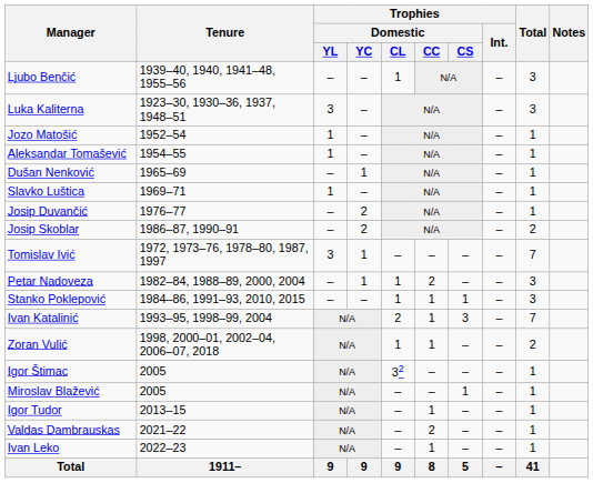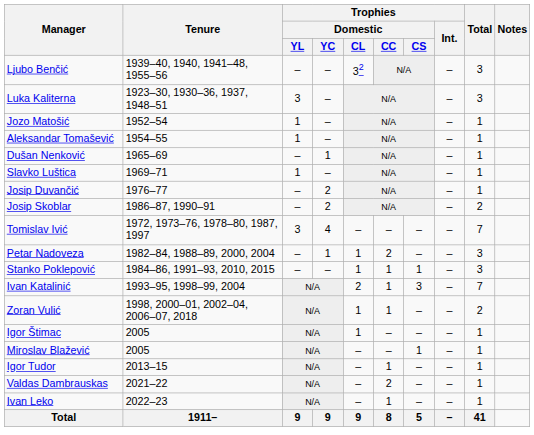 <table class="wikitable plainrowheaders sortable" style="text-align: center;">
 <tr>
 <th rowspan="3" width=170>Manager</th>
 <th rowspan="3" width=230>Tenure</th>
 <th colspan="6">Trophies</th>
 <th rowspan="3" width=38>Total</th>
 <th rowspan="3" colspan="1" width=38>Notes</th>
 </tr>
 <tr>
 <th colspan="5">Domestic</th>
 <th colspan="1" rowspan="2" width=38>Int.</th>
 </tr>
 <tr>
 <th width=38><a href='#'>YL</a></th>
 <th width=38><a href='#'>YC</a></th>
 <th width=38><a href='#'>CL</a></th>
 <th width=38><a href='#'>CC</a></th>
 <th width=38><a href='#'>CS</a></th>
 </tr>
 <tr>
 <td style="text-align:left;"> <a href='#'>Ljubo Benčić</a></td>
 <td style="text-align:left;">1939–40, 1940, 1941–48, 1955–56</td>
 <td>–</td>
 <td>–</td>
-<td>1</td>
+<td>3<a href='#'><sup>2</sup></a></td>
 <td colspan=2 bgcolor=#EEEEEE><small>N/A</small></td>
 <td>–</td>
 <td>3</td>
 </tr>
 <tr>
 <td style="text-align:left;"> <a href='#'>Luka Kaliterna</a></td>
 <td style="text-align:left;">1923–30, 1930–36, 1937, 1948–51</td>
 <td>3</td>
 <td>–</td>
 <td colspan=3 bgcolor=#EEEEEE><small>N/A</small></td>
 <td>–</td>
 <td>3</td>
 <td></td>
 </tr>
 <tr>
 <td style="text-align:left;"> <a href='#'>Jozo Matošić</a></td>
 <td style="text-align:left;">1952–54</td>
 <td>1</td>
 <td>–</td>
 <td colspan=3 bgcolor=#EEEEEE><small>N/A</small></td>
 <td>–</td>
 <td>1</td>
 <td></td>
 </tr>
 <tr>
 <td style="text-align:left;"> <a href='#'>Aleksandar Tomašević</a></td>
 <td style="text-align:left;">1954–55</td>
 <td>1</td>
 <td>–</td>
 <td colspan=3 bgcolor=#EEEEEE><small>N/A</small></td>
 <td>–</td>
 <td>1</td>
 <td></td>
 </tr>
 <tr>
 <td style="text-align:left;"> <a href='#'>Dušan Nenković</a></td>
 <td style="text-align:left;">1965–69</td>
 <td>–</td>
 <td>1</td>
 <td colspan=3 bgcolor=#EEEEEE><small>N/A</small></td>
 <td>–</td>
 <td>1</td>
 <td></td>
 </tr>
 <tr>
 <td style="text-align:left;"> <a href='#'>Slavko Luštica</a></td>
 <td style="text-align:left;">1969–71</td>
 <td>1</td>
 <td>–</td>
 <td colspan=3 bgcolor=#EEEEEE><small>N/A</small></td>
 <td>–</td>
 <td>1</td>
 <td></td>
 </tr>
 <tr>
 <td style="text-align:left;"> <a href='#'>Josip Duvančić</a></td>
 <td style="text-align:left;">1976–77</td>
 <td>–</td>
 <td>2</td>
 <td colspan=3 bgcolor=#EEEEEE><small>N/A</small></td>
 <td>–</td>
 <td>1</td>
 <td></td>
 </tr>
 <tr>
 <td style="text-align:left;"> <a href='#'>Josip Skoblar</a></td>
 <td style="text-align:left;">1986–87, 1990–91</td>
 <td>–</td>
 <td>2</td>
 <td colspan=3 bgcolor=#EEEEEE><small>N/A</small></td>
 <td>–</td>
 <td>2</td>
 <td></td>
 </tr>
 <tr>
 <td style="text-align:left;">  <a href='#'>Tomislav Ivić</a></td>
 <td style="text-align:left;">1972, 1973–76, 1978–80, 1987, 1997</td>
 <td>3</td>
-<td>1</td>
+<td>4</td>
 <td>–</td>
 <td>–</td>
 <td>–</td>
 <td>–</td>
 <td>7</td>
 <td></td>
 </tr>
 <tr>
 <td style="text-align:left;">  <a href='#'>Petar Nadoveza</a></td>
 <td style="text-align:left;">1982–84, 1988–89, 2000, 2004</td>
 <td>–</td>
 <td>1</td>
 <td>1</td>
 <td>2</td>
 <td>–</td>
 <td>–</td>
 <td>3</td>
 <td></td>
 </tr>
 <tr>
 <td style="text-align:left;">  <a href='#'>Stanko Poklepović</a></td>
 <td style="text-align:left;">1984–86, 1991–93, 2010, 2015</td>
 <td>–</td>
 <td>–</td>
 <td>1</td>
 <td>1</td>
 <td>1</td>
 <td>–</td>
 <td>3</td>
 <td></td>
 </tr>
 <tr>
 <td style="text-align:left;"> <a href='#'>Ivan Katalinić</a></td>
 <td style="text-align:left;">1993–95, 1998–99, 2004</td>
 <td colspan=2 bgcolor=#EEEEEE><small>N/A</small></td>
 <td>2</td>
 <td>1</td>
 <td>3</td>
 <td>–</td>
 <td>7</td>
 <td></td>
 </tr>
 <tr>
 <td style="text-align:left;"> <a href='#'>Zoran Vulić</a></td>
 <td style="text-align:left;">1998, 2000–01, 2002–04, 2006–07, 2018</td>
 <td colspan=2 bgcolor=#EEEEEE><small>N/A</small></td>
 <td>1</td>
 <td>1</td>
 <td>–</td>
 <td>–</td>
 <td>2</td>
 <td></td>
 </tr>
 <tr>
 <td style="text-align:left;"> <a href='#'>Igor Štimac</a></td>
 <td style="text-align:left;">2005</td>
 <td colspan=2 bgcolor=#EEEEEE><small>N/A</small></td>
-<td>3<a href='#'><sup>2</sup></a></td>
+<td>1</td>
 <td>–</td>
 <td>–</td>
 <td>–</td>
 <td>1</td>
 <td></td>
 </tr>
 <tr>
 <td style="text-align:left;"> <a href='#'>Miroslav Blažević</a></td>
 <td style="text-align:left;">2005</td>
 <td colspan=2 bgcolor=#EEEEEE><small>N/A</small></td>
 <td>–</td>
 <td>–</td>
 <td>1</td>
 <td>–</td>
 <td>1</td>
 <td></td>
 </tr>
 <tr>
 <td style="text-align:left;"> <a href='#'>Igor Tudor</a></td>
 <td style="text-align:left;">2013–15</td>
 <td colspan=2 bgcolor=#EEEEEE><small>N/A</small></td>
 <td>–</td>
 <td>1</td>
 <td>–</td>
 <td>–</td>
 <td>1</td>
 <td></td>
 </tr>
 <tr>
 <td style="text-align:left;"> <a href='#'>Valdas Dambrauskas</a></td>
 <td style="text-align:left;">2021–22</td>
 <td colspan=2 bgcolor=#EEEEEE><small>N/A</small></td>
 <td>–</td>
 <td>2</td>
 <td>–</td>
 <td>–</td>
 <td>1</td>
 <td></td>
 </tr>
 <tr>
 <td style="text-align:left;"> <a href='#'>Ivan Leko</a></td>
 <td style="text-align:left;">2022–23</td>
 <td colspan=2 bgcolor=#EEEEEE><small>N/A</small></td>
 <td>–</td>
 <td>1</td>
 <td>–</td>
 <td>–</td>
 <td>1</td>
 <td></td>
 </tr>
 <tr>
 <th>Total</th>
 <th>1911–</th>
 <th>9</th>
 <th>9</th>
 <th>9</th>
 <th>8</th>
 <th>5</th>
 <th>–</th>
 <th>41</th>
 </tr>
 </table>
